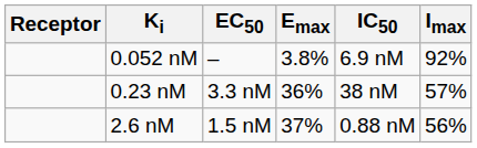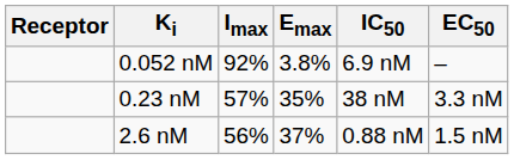 <table class="wikitable floatright">
 <tr>
 <th>Receptor</th>
 <th>K<sub>i</sub></th>
-<th>EC<sub>50</sub></th>
+<th>I<sub>max</sub></th>
 <th>E<sub>max</sub></th>
 <th>IC<sub>50</sub></th>
-<th>I<sub>max</sub></th>
+<th>EC<sub>50</sub></th>
 </tr>
 <tr>
 <td></td>
 <td>0.052 nM</td>
-<td>–</td>
+<td>92%</td>
 <td>3.8%</td>
 <td>6.9 nM</td>
-<td>92%</td>
+<td>–</td>
 </tr>
 <tr>
 <td></td>
 <td>0.23 nM</td>
+<td>57%</td>
+<td>35%</td>
+<td>38 nM</td>
 <td>3.3 nM</td>
-<td>36%</td>
-<td>38 nM</td>
-<td>57%</td>
 </tr>
 <tr>
 <td></td>
 <td>2.6 nM</td>
-<td>1.5 nM</td>
+<td>56%</td>
 <td>37%</td>
 <td>0.88 nM</td>
-<td>56%</td>
+<td>1.5 nM</td>
 </tr>
 </table>
